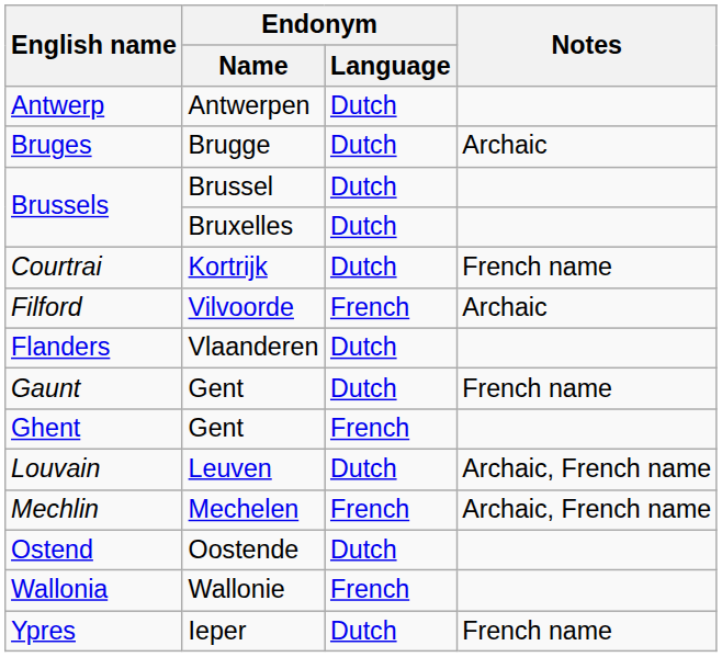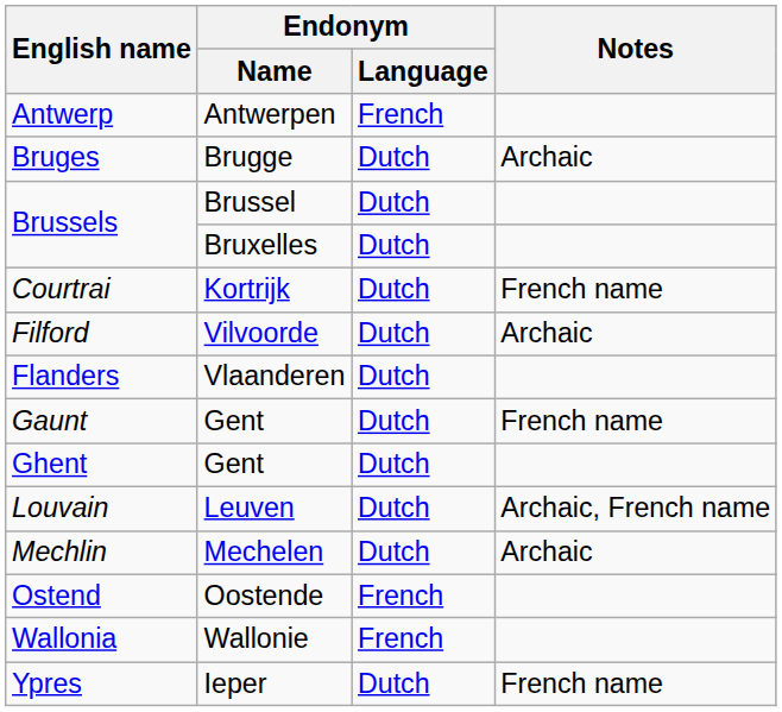 <table class="wikitable sortable mw-collapsible">
 <tr>
 <th rowspan="2">English name</th>
 <th colspan="2">Endonym</th>
 <th rowspan="2">Notes</th>
 </tr>
 <tr>
 <th>Name</th>
 <th>Language</th>
 </tr>
 <tr>
 <td><a href='#'>Antwerp</a></td>
 <td>Antwerpen</td>
-<td><a href='#'>Dutch</a></td>
+<td><a href='#'>French</a></td>
 <td></td>
 </tr>
 <tr>
 <td><a href='#'>Bruges</a></td>
 <td>Brugge</td>
 <td><a href='#'>Dutch</a></td>
 <td>Archaic</td>
 </tr>
 <tr>
 <td rowspan="2"><a href='#'>Brussels</a></td>
 <td>Brussel</td>
 <td><a href='#'>Dutch</a></td>
 <td></td>
 </tr>
 <tr>
 <td>Bruxelles</td>
 <td><a href='#'>Dutch</a></td>
 <td></td>
 </tr>
 <tr>
 <td><em>Courtrai</em></td>
 <td><a href='#'>Kortrijk</a></td>
 <td><a href='#'>Dutch</a></td>
 <td>French name</td>
 </tr>
 <tr>
 <td><em>Filford</em></td>
 <td><a href='#'>Vilvoorde</a></td>
-<td><a href='#'>French</a></td>
+<td><a href='#'>Dutch</a></td>
 <td>Archaic</td>
 </tr>
 <tr>
 <td><a href='#'>Flanders</a></td>
 <td>Vlaanderen</td>
 <td><a href='#'>Dutch</a></td>
 <td></td>
 </tr>
 <tr>
 <td><em>Gaunt</em></td>
 <td>Gent</td>
 <td><a href='#'>Dutch</a></td>
 <td>French name</td>
 </tr>
 <tr>
 <td><a href='#'>Ghent</a></td>
 <td>Gent</td>
-<td><a href='#'>French</a></td>
+<td><a href='#'>Dutch</a></td>
 <td></td>
 </tr>
 <tr>
 <td><em>Louvain</em></td>
 <td><a href='#'>Leuven</a></td>
 <td><a href='#'>Dutch</a></td>
 <td>Archaic, French name</td>
 </tr>
 <tr>
 <td><em>Mechlin</em></td>
 <td><a href='#'>Mechelen</a></td>
-<td><a href='#'>French</a></td>
-<td>Archaic, French name</td>
+<td><a href='#'>Dutch</a></td>
+<td>Archaic</td>
 </tr>
 <tr>
 <td><a href='#'>Ostend</a></td>
 <td>Oostende</td>
-<td><a href='#'>Dutch</a></td>
+<td><a href='#'>French</a></td>
 <td></td>
 </tr>
 <tr>
 <td><a href='#'>Wallonia</a></td>
 <td>Wallonie</td>
 <td><a href='#'>French</a></td>
 <td></td>
 </tr>
 <tr>
 <td><a href='#'>Ypres</a></td>
 <td>Ieper</td>
 <td><a href='#'>Dutch</a></td>
 <td>French name</td>
 </tr>
 </table>
